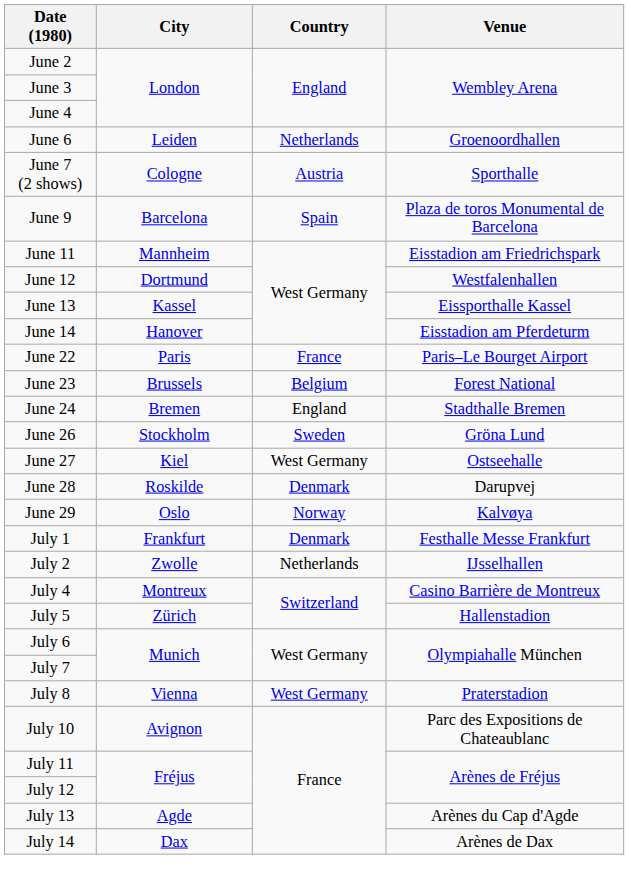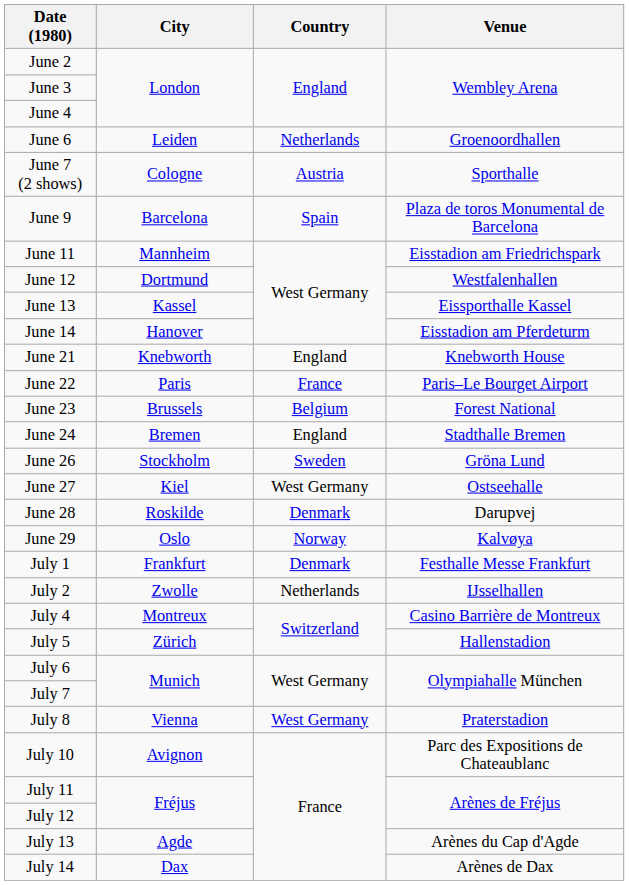 <table class="wikitable sortable plainrowheaders" style="text-align:center;">
 <tr>
 <th scope="col" style="width:7em;">Date<br>(1980)</th>
 <th scope="col" style="width:13em;">City</th>
 <th scope="col" style="width:10em;">Country</th>
 <th scope="col" style="width:20em;">Venue</th>
 </tr>
 <tr>
 <td>June 2</td>
 <td rowspan="3"><a href='#'>London</a></td>
 <td rowspan="3"><a href='#'>England</a></td>
 <td rowspan="3"><a href='#'>Wembley Arena</a></td>
 </tr>
 <tr>
 <td>June 3</td>
 </tr>
 <tr>
 <td>June 4</td>
 </tr>
 <tr>
 <td>June 6</td>
 <td><a href='#'>Leiden</a></td>
 <td><a href='#'>Netherlands</a></td>
 <td><a href='#'>Groenoordhallen</a></td>
 </tr>
 <tr>
 <td>June 7<br>(2 shows)</td>
 <td><a href='#'>Cologne</a></td>
 <td><a href='#'>Austria</a></td>
 <td><a href='#'>Sporthalle</a></td>
 </tr>
 <tr>
 <td>June 9</td>
 <td><a href='#'>Barcelona</a></td>
 <td><a href='#'>Spain</a></td>
 <td><a href='#'>Plaza de toros Monumental de Barcelona</a></td>
 </tr>
 <tr>
 <td>June 11</td>
 <td><a href='#'>Mannheim</a></td>
 <td rowspan="4">West Germany</td>
 <td><a href='#'>Eisstadion am Friedrichspark</a></td>
 </tr>
 <tr>
 <td>June 12</td>
 <td><a href='#'>Dortmund</a></td>
 <td><a href='#'>Westfalenhallen</a></td>
 </tr>
 <tr>
 <td>June 13</td>
 <td><a href='#'>Kassel</a></td>
 <td><a href='#'>Eissporthalle Kassel</a></td>
 </tr>
 <tr>
 <td>June 14</td>
 <td><a href='#'>Hanover</a></td>
 <td><a href='#'>Eisstadion am Pferdeturm</a></td>
+</tr>
+<tr>
+<td>June 21</td>
+<td><a href='#'>Knebworth</a></td>
+<td>England</td>
+<td><a href='#'>Knebworth House</a></td>
 </tr>
 <tr>
 <td>June 22</td>
 <td><a href='#'>Paris</a></td>
 <td><a href='#'>France</a></td>
 <td><a href='#'>Paris–Le Bourget Airport</a></td>
 </tr>
 <tr>
 <td>June 23</td>
 <td><a href='#'>Brussels</a></td>
 <td><a href='#'>Belgium</a></td>
 <td><a href='#'>Forest National</a></td>
 </tr>
 <tr>
 <td>June 24</td>
 <td><a href='#'>Bremen</a></td>
 <td>England</td>
 <td><a href='#'>Stadthalle Bremen</a></td>
 </tr>
 <tr>
 <td>June 26</td>
 <td><a href='#'>Stockholm</a></td>
 <td><a href='#'>Sweden</a></td>
 <td><a href='#'>Gröna Lund</a></td>
 </tr>
 <tr>
 <td>June 27</td>
 <td><a href='#'>Kiel</a></td>
 <td>West Germany</td>
 <td><a href='#'>Ostseehalle</a></td>
 </tr>
 <tr>
 <td>June 28</td>
 <td><a href='#'>Roskilde</a></td>
 <td><a href='#'>Denmark</a></td>
 <td>Darupvej</td>
 </tr>
 <tr>
 <td>June 29</td>
 <td><a href='#'>Oslo</a></td>
 <td><a href='#'>Norway</a></td>
 <td><a href='#'>Kalvøya</a></td>
 </tr>
 <tr>
 <td>July 1</td>
 <td><a href='#'>Frankfurt</a></td>
 <td><a href='#'>Denmark</a></td>
 <td><a href='#'>Festhalle Messe Frankfurt</a></td>
 </tr>
 <tr>
 <td>July 2</td>
 <td><a href='#'>Zwolle</a></td>
 <td>Netherlands</td>
 <td><a href='#'>IJsselhallen</a></td>
 </tr>
 <tr>
 <td>July 4</td>
 <td><a href='#'>Montreux</a></td>
 <td rowspan="2"><a href='#'>Switzerland</a></td>
 <td><a href='#'>Casino Barrière de Montreux</a></td>
 </tr>
 <tr>
 <td>July 5</td>
 <td><a href='#'>Zürich</a></td>
 <td><a href='#'>Hallenstadion</a></td>
 </tr>
 <tr>
 <td>July 6</td>
 <td rowspan="2"><a href='#'>Munich</a></td>
 <td rowspan="2">West Germany</td>
 <td rowspan="2"><a href='#'>Olympiahalle</a> München</td>
 </tr>
 <tr>
 <td>July 7</td>
 </tr>
 <tr>
 <td>July 8</td>
 <td><a href='#'>Vienna</a></td>
 <td><a href='#'>West Germany</a></td>
 <td><a href='#'>Praterstadion</a></td>
 </tr>
 <tr>
 <td>July 10</td>
 <td><a href='#'>Avignon</a></td>
 <td rowspan="5">France</td>
 <td>Parc des Expositions de Chateaublanc</td>
 </tr>
 <tr>
 <td>July 11</td>
 <td rowspan="2"><a href='#'>Fréjus</a></td>
 <td rowspan="2"><a href='#'>Arènes de Fréjus</a></td>
 </tr>
 <tr>
 <td>July 12</td>
 </tr>
 <tr>
 <td>July 13</td>
 <td><a href='#'>Agde</a></td>
 <td>Arènes du Cap d'Agde</td>
 </tr>
 <tr>
 <td>July 14</td>
 <td><a href='#'>Dax</a></td>
 <td>Arènes de Dax</td>
 </tr>
 </table>
